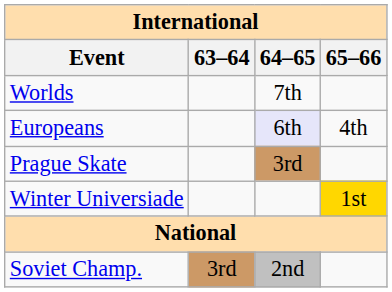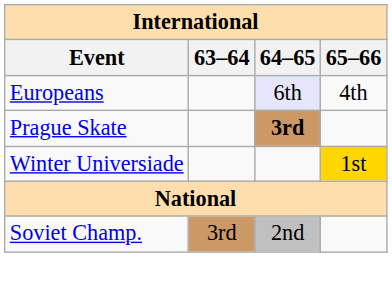 <table class="wikitable" style="text-align:center">
 <tr>
 <th style="background-color: #ffdead; " colspan=4 align=center>International</th>
 </tr>
 <tr>
 <th>Event</th>
 <th>63–64</th>
 <th>64–65</th>
 <th>65–66</th>
 </tr>
 <tr>
-<td align=left><a href='#'>Worlds</a></td>
-<td></td>
-<td>7th</td>
-<td></td>
-</tr>
-<tr>
 <td align=left><a href='#'>Europeans</a></td>
 <td></td>
 <td style="background: lavender;">6th</td>
 <td>4th</td>
 </tr>
 <tr>
 <td align=left><a href='#'>Prague Skate</a></td>
 <td></td>
-<td bgcolor=cc9966>3rd</td>
+<td bgcolor=cc9966><strong>3rd</strong></td>
 <td></td>
 </tr>
 <tr>
 <td align=left><a href='#'>Winter Universiade</a></td>
 <td></td>
 <td></td>
 <td bgcolor=gold>1st</td>
 </tr>
 <tr>
 <th style="background-color: #ffdead; " colspan=4 align=center>National</th>
 </tr>
 <tr>
 <td align=left><a href='#'>Soviet Champ.</a></td>
 <td bgcolor=cc9966>3rd</td>
 <td bgcolor=silver>2nd</td>
 <td></td>
 </tr>
 </table>
